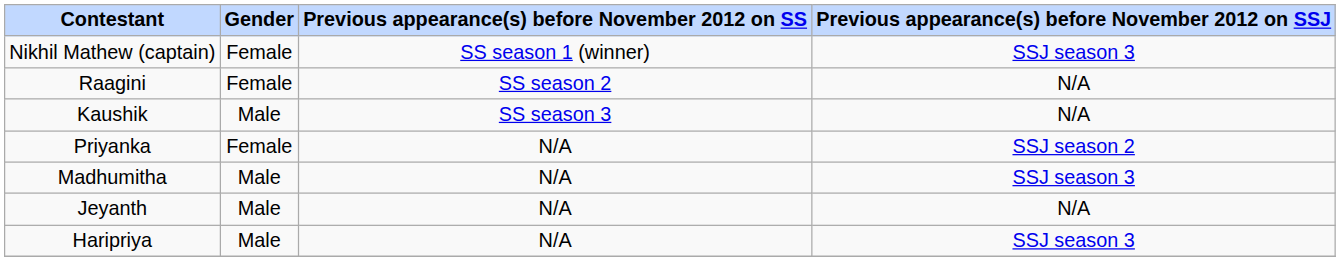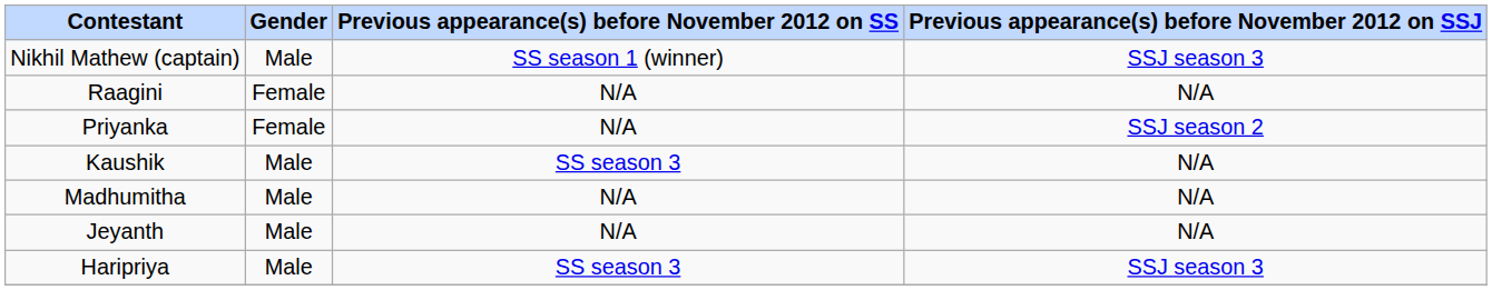 <table class="wikitable sortable" style="text-align: center; width: auto;">
 <tr style="background:#C1D8FF;">
 <th style="background-color:#C1D8FF;">Contestant</th>
 <th style="background-color:#C1D8FF;">Gender</th>
 <th style="background-color:#C1D8FF;">Previous appearance(s) before November 2012 on <a href='#'>SS</a></th>
 <th style="background-color:#C1D8FF;">Previous appearance(s) before November 2012 on <a href='#'>SSJ</a></th>
 </tr>
 <tr>
 <td>Nikhil Mathew (captain)</td>
-<td>Female</td>
+<td>Male</td>
 <td><a href='#'>SS season 1</a> (winner)</td>
 <td><a href='#'>SSJ season 3</a></td>
 </tr>
 <tr>
 <td>Raagini</td>
 <td>Female</td>
-<td><a href='#'>SS season 2</a></td>
 <td>N/A</td>
-</tr>
-<tr>
-<td>Kaushik</td>
-<td>Male</td>
-<td><a href='#'>SS season 3</a></td>
 <td>N/A</td>
 </tr>
 <tr>
 <td>Priyanka</td>
 <td>Female</td>
 <td>N/A</td>
 <td><a href='#'>SSJ season 2</a></td>
 </tr>
 <tr>
+<td>Kaushik</td>
+<td>Male</td>
+<td><a href='#'>SS season 3</a></td>
+<td>N/A</td>
+</tr>
+<tr>
 <td>Madhumitha</td>
 <td>Male</td>
 <td>N/A</td>
-<td><a href='#'>SSJ season 3</a></td>
+<td>N/A</td>
 </tr>
 <tr>
 <td>Jeyanth</td>
 <td>Male</td>
 <td>N/A</td>
 <td>N/A</td>
 </tr>
 <tr>
 <td>Haripriya</td>
 <td>Male</td>
-<td>N/A</td>
+<td><a href='#'>SS season 3</a></td>
 <td><a href='#'>SSJ season 3</a></td>
 </tr>
 <tr>
 </tr>
 </table>
